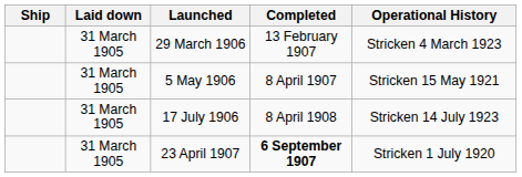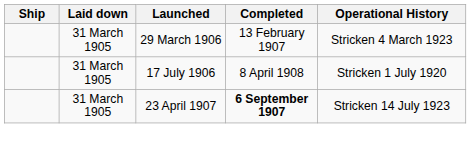 <table class="wikitable">
 <tr>
 <th scope="col" width="100px">Ship</th>
 <th scope="col" width="150px">Laid down</th>
 <th scope="col" width="150px">Launched</th>
 <th scope="col" width="150px">Completed</th>
 <th scope="col" width="300px">Operational History</th>
 </tr>
 <tr style="text-align:center;">
 <td></td>
 <td>31 March 1905</td>
 <td>29 March 1906</td>
 <td>13 February 1907</td>
 <td>Stricken 4 March 1923</td>
 </tr>
 <tr style="text-align:center;">
 <td></td>
 <td>31 March 1905</td>
-<td>5 May 1906</td>
-<td>8 April 1907</td>
-<td>Stricken 15 May 1921</td>
-</tr>
-<tr style="text-align:center;">
-<td></td>
-<td>31 March 1905</td>
 <td>17 July 1906</td>
 <td>8 April 1908</td>
-<td>Stricken 14 July 1923</td>
+<td>Stricken 1 July 1920</td>
 </tr>
 <tr style="text-align:center;">
 <td></td>
 <td>31 March 1905</td>
 <td>23 April 1907</td>
 <td><strong>6 September 1907</strong></td>
-<td>Stricken 1 July 1920</td>
+<td>Stricken 14 July 1923</td>
 </tr>
 </table>
